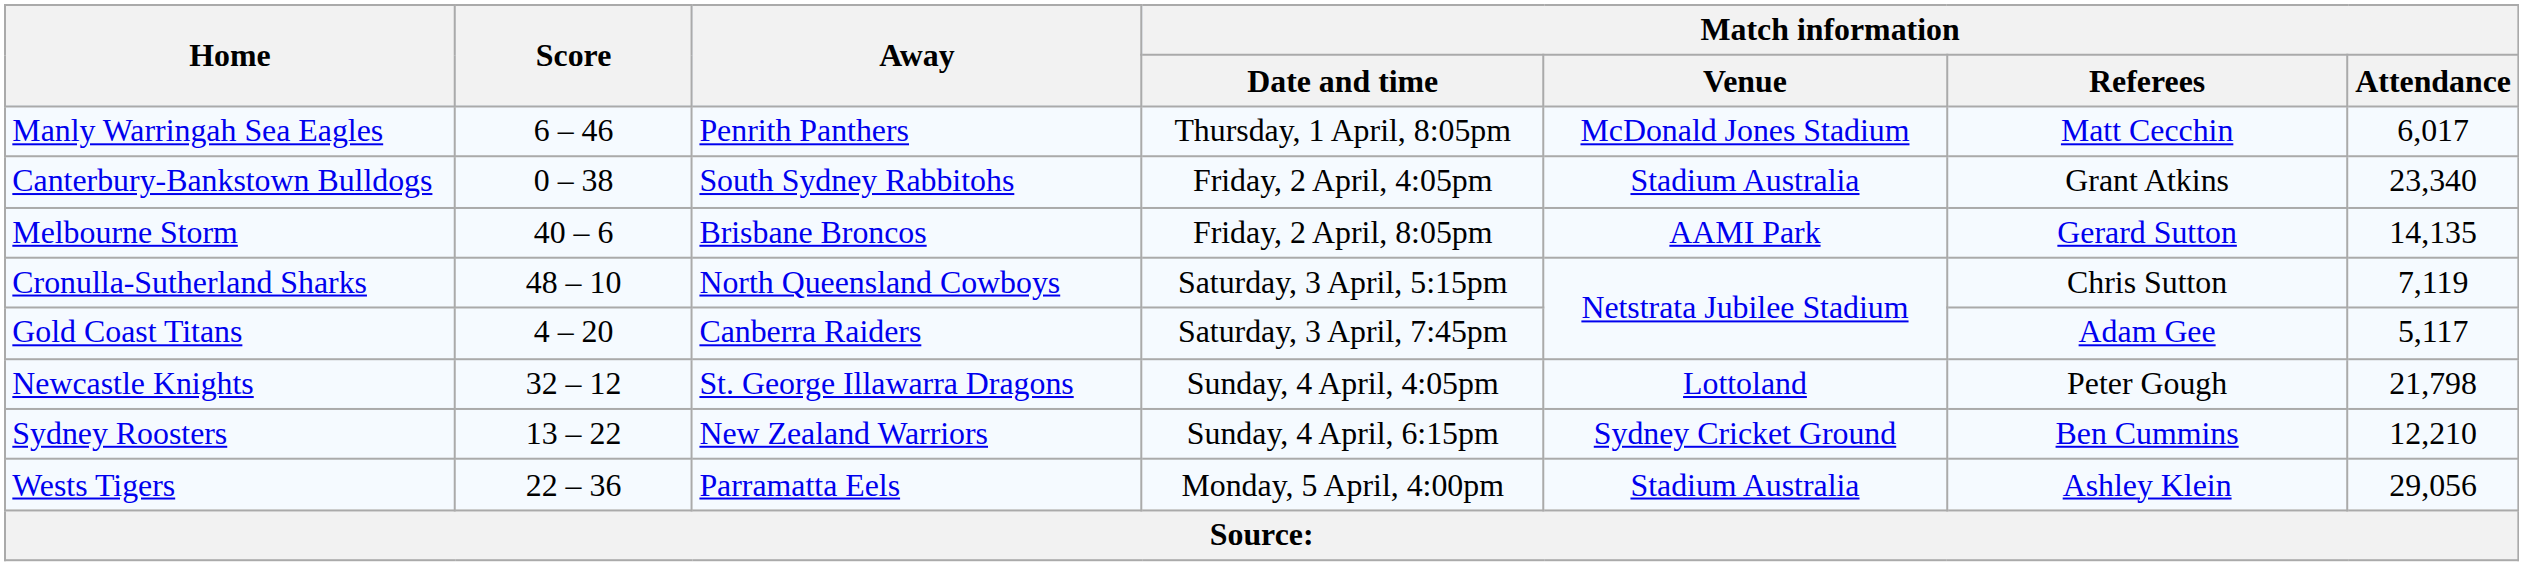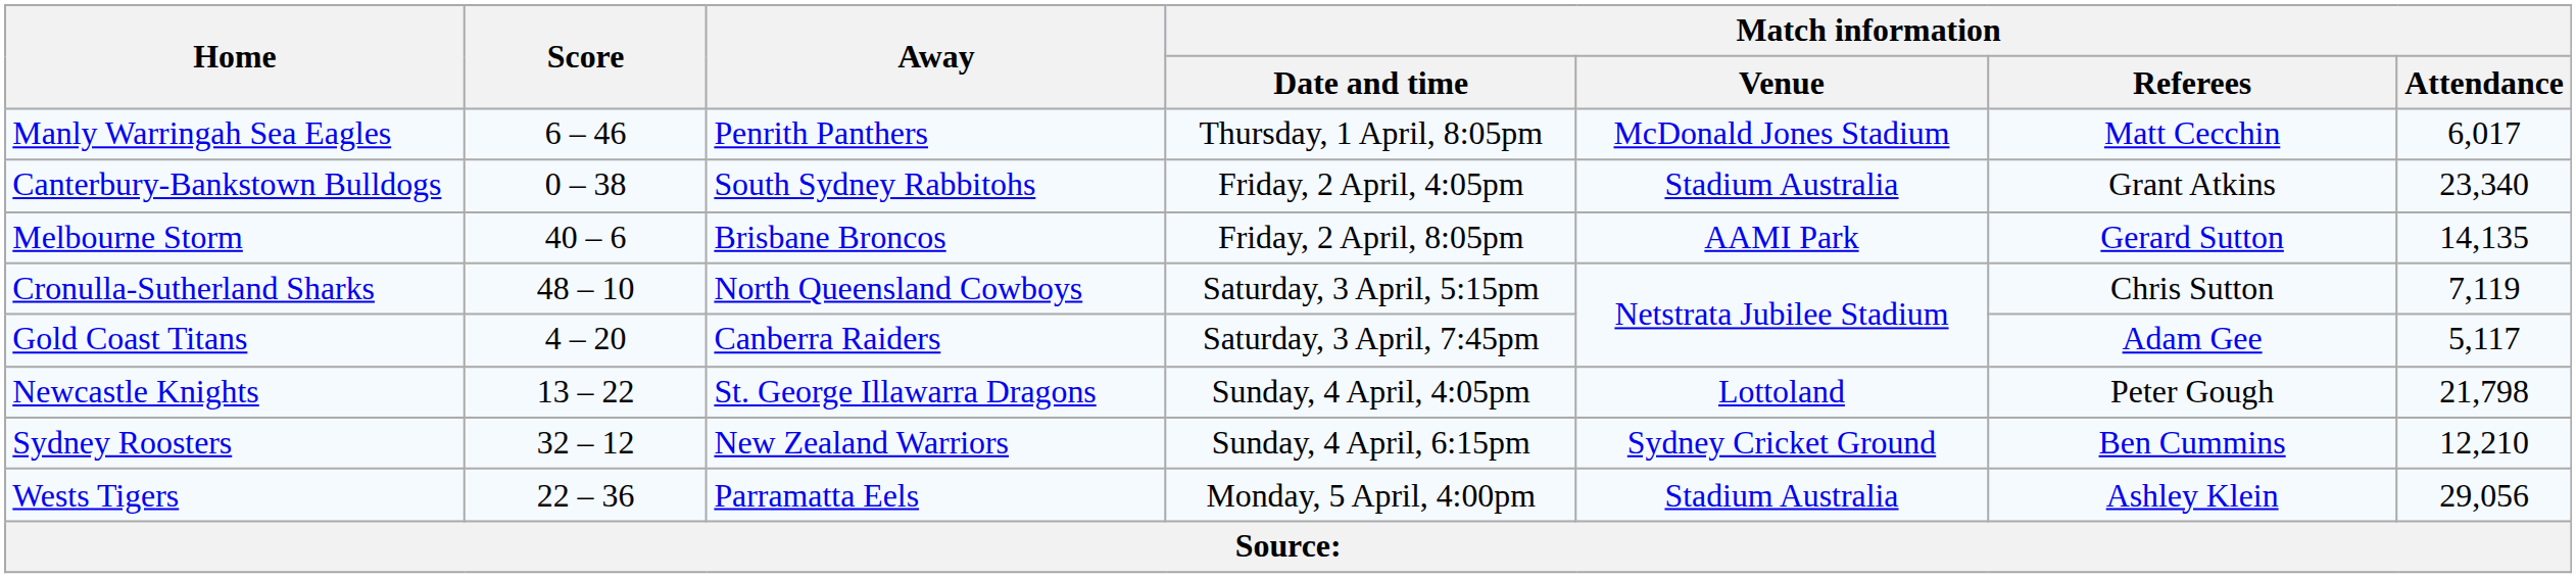 <table class="wikitable" style="border-collapse:collapse; text-align:center; width:100%;">
 <tr style="background:#c1d8ff;">
 <th rowspan="2" style="width:19%;">Home</th>
 <th rowspan="2" style="width:10%;">Score</th>
 <th rowspan="2" style="width:19%;">Away</th>
 <th colspan="6">Match information</th>
 </tr>
 <tr style="background:#efefef;">
 <th width="17%">Date and time</th>
 <th width="17%">Venue</th>
 <th width="17%">Referees</th>
 <th width="5%">Attendance</th>
 </tr>
 <tr style="text-align:center; background:#f5faff;">
 <td align="left"> <a href='#'>Manly Warringah Sea Eagles</a></td>
 <td>6 – 46</td>
 <td align="left"> <a href='#'>Penrith Panthers</a></td>
 <td>Thursday, 1 April, 8:05pm</td>
 <td><a href='#'>McDonald Jones Stadium</a></td>
 <td><a href='#'>Matt Cecchin</a></td>
 <td>6,017</td>
 </tr>
 <tr style="text-align:center; background:#f5faff;">
 <td align="left"> <a href='#'>Canterbury-Bankstown Bulldogs</a></td>
 <td>0 – 38</td>
 <td align="left"> <a href='#'>South Sydney Rabbitohs</a></td>
 <td>Friday, 2 April, 4:05pm</td>
 <td><a href='#'>Stadium Australia</a></td>
 <td>Grant Atkins</td>
 <td>23,340</td>
 </tr>
 <tr style="text-align:center; background:#f5faff;">
 <td align="left"> <a href='#'>Melbourne Storm</a></td>
 <td>40 – 6</td>
 <td align="left"> <a href='#'>Brisbane Broncos</a></td>
 <td>Friday, 2 April, 8:05pm</td>
 <td><a href='#'>AAMI Park</a></td>
 <td><a href='#'>Gerard Sutton</a></td>
 <td>14,135</td>
 </tr>
 <tr style="text-align:center; background:#f5faff;">
 <td align="left"> <a href='#'>Cronulla-Sutherland Sharks</a></td>
 <td>48 – 10</td>
 <td align="left"> <a href='#'>North Queensland Cowboys</a></td>
 <td>Saturday, 3 April, 5:15pm</td>
 <td rowspan="2"><a href='#'>Netstrata Jubilee Stadium</a></td>
 <td>Chris Sutton</td>
 <td>7,119</td>
 </tr>
 <tr style="text-align:center; background:#f5faff;">
 <td align="left"> <a href='#'>Gold Coast Titans</a></td>
 <td>4 – 20</td>
 <td align="left"> <a href='#'>Canberra Raiders</a></td>
 <td>Saturday, 3 April, 7:45pm</td>
 <td><a href='#'>Adam Gee</a></td>
 <td>5,117</td>
 </tr>
 <tr style="text-align:center; background:#f5faff;">
 <td align="left"> <a href='#'>Newcastle Knights</a></td>
-<td>32 – 12</td>
+<td>13 – 22</td>
 <td align="left"> <a href='#'>St. George Illawarra Dragons</a></td>
 <td>Sunday, 4 April, 4:05pm</td>
 <td><a href='#'>Lottoland</a></td>
 <td>Peter Gough</td>
 <td>21,798</td>
 </tr>
 <tr style="text-align:center; background:#f5faff;">
 <td align="left"> <a href='#'>Sydney Roosters</a></td>
-<td>13 – 22</td>
+<td>32 – 12</td>
 <td align="left"> <a href='#'>New Zealand Warriors</a></td>
 <td>Sunday, 4 April, 6:15pm</td>
 <td><a href='#'>Sydney Cricket Ground</a></td>
 <td><a href='#'>Ben Cummins</a></td>
 <td>12,210</td>
 </tr>
 <tr style="text-align:center; background:#f5faff;">
 <td align="left"> <a href='#'>Wests Tigers</a></td>
 <td>22 – 36</td>
 <td align="left"> <a href='#'>Parramatta Eels</a></td>
 <td>Monday, 5 April, 4:00pm</td>
 <td><a href='#'>Stadium Australia</a></td>
 <td><a href='#'>Ashley Klein</a></td>
 <td>29,056</td>
 </tr>
 <tr>
 <th colspan="7">Source:</th>
 </tr>
 </table>
